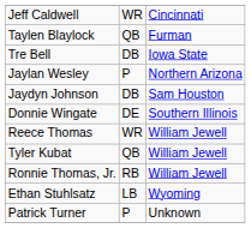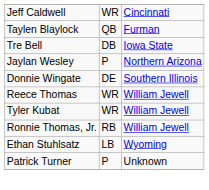 <table class="wikitable sortable">
 <tr>
 </tr>
 <tr>
 <td>Jeff Caldwell</td>
 <td>WR</td>
 <td><a href='#'>Cincinnati</a></td>
 </tr>
 <tr>
 <td>Taylen Blaylock</td>
 <td>QB</td>
 <td><a href='#'>Furman</a></td>
 </tr>
 <tr>
 <td>Tre Bell</td>
 <td>DB</td>
 <td><a href='#'>Iowa State</a></td>
 </tr>
 <tr>
 <td>Jaylan Wesley</td>
 <td>P</td>
 <td><a href='#'>Northern Arizona</a></td>
 </tr>
 <tr>
-<td>Jaydyn Johnson</td>
-<td>DB</td>
-<td><a href='#'>Sam Houston</a></td>
-</tr>
-<tr>
 <td>Donnie Wingate</td>
 <td>DE</td>
 <td><a href='#'>Southern Illinois</a></td>
 </tr>
 <tr>
 <td>Reece Thomas</td>
 <td>WR</td>
 <td><a href='#'>William Jewell</a></td>
 </tr>
 <tr>
 <td>Tyler Kubat</td>
-<td>QB</td>
+<td>WR</td>
 <td><a href='#'>William Jewell</a></td>
 </tr>
 <tr>
 <td>Ronnie Thomas, Jr.</td>
 <td>RB</td>
 <td><a href='#'>William Jewell</a></td>
 </tr>
 <tr>
 <td>Ethan Stuhlsatz</td>
 <td>LB</td>
 <td><a href='#'>Wyoming</a></td>
 </tr>
 <tr>
 <td>Patrick Turner</td>
 <td>P</td>
 <td>Unknown</td>
 </tr>
 <tr>
 </tr>
 </table>
